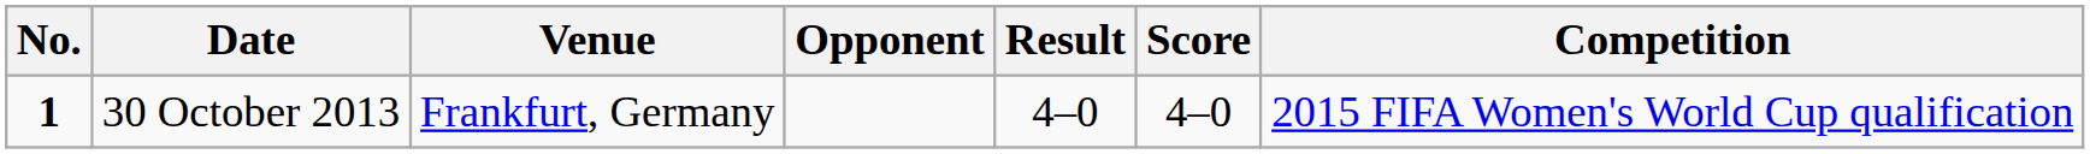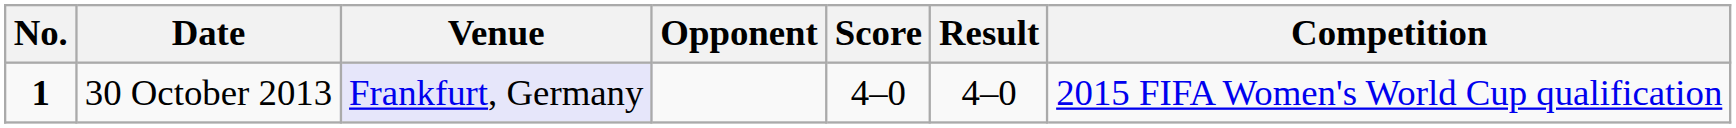 <table class="wikitable sortable">
 <tr>
 <th scope="col">No.</th>
 <th scope="col">Date</th>
 <th scope="col">Venue</th>
 <th scope="col">Opponent</th>
+<th scope="col">Score</th>
 <th scope="col">Result</th>
-<th scope="col">Score</th>
 <th scope="col">Competition</th>
 </tr>
 <tr>
 <td align="center"><strong>1</strong></td>
 <td>30 October 2013</td>
-<td><a href='#'>Frankfurt</a>, Germany</td>
+<td style="background: lavender;"><a href='#'>Frankfurt</a>, Germany</td>
 <td></td>
 <td align="center">4–0</td>
 <td align="center">4–0</td>
 <td><a href='#'>2015 FIFA Women's World Cup qualification</a></td>
 </tr>
 </table>
